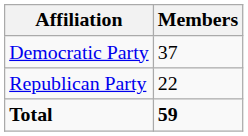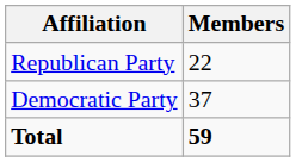 <table class="wikitable">
 <tr>
 <th>Affiliation</th>
 <th>Members</th>
 </tr>
 <tr>
+<td><a href='#'>Republican Party</a></td>
+<td>22</td>
+</tr>
+<tr>
 <td><a href='#'>Democratic Party</a></td>
 <td>37</td>
-</tr>
-<tr>
-<td><a href='#'>Republican Party</a></td>
-<td>22</td>
 </tr>
 <tr>
 <td><strong>Total</strong><br></td>
 <td><strong>59</strong></td>
 </tr>
 </table>
